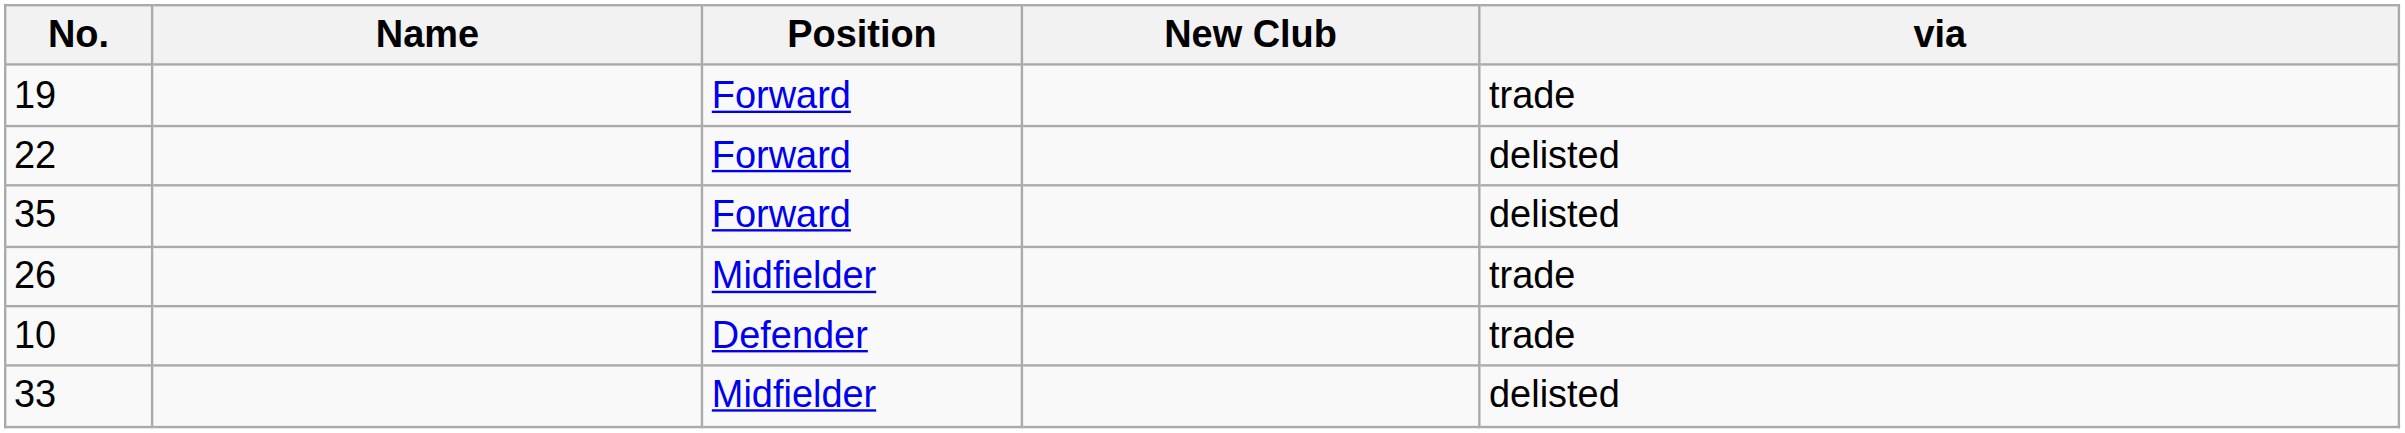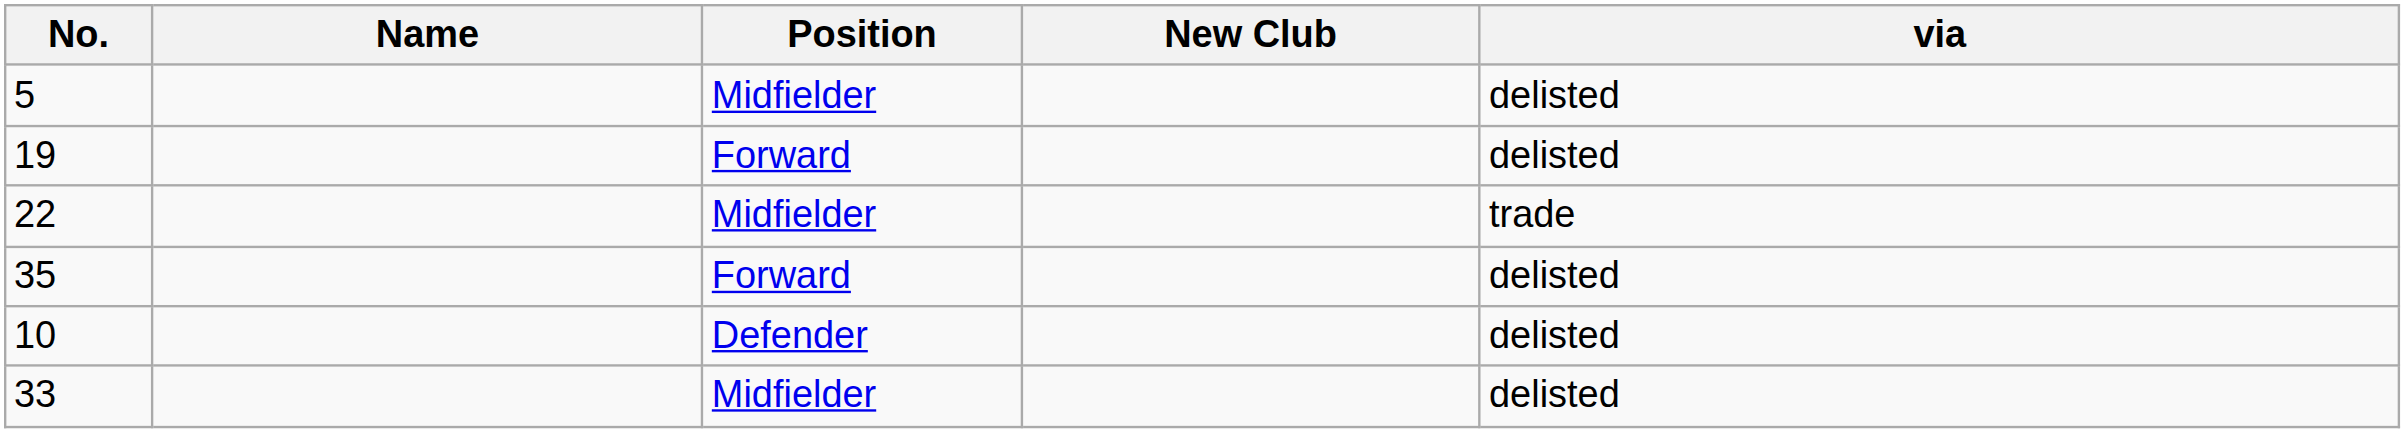 <table class="wikitable sortable" style="width:80%;">
 <tr style="background:#efefef;">
 <th width=1%>No.</th>
 <th width=6%>Name</th>
 <th width=2%>Position</th>
 <th width=5%>New Club</th>
 <th width=10%>via</th>
 </tr>
 <tr>
+<td align=left>5</td>
+<td></td>
+<td><a href='#'>Midfielder</a></td>
+<td></td>
+<td>delisted</td>
+</tr>
+<tr>
 <td align=left>19</td>
 <td></td>
 <td><a href='#'>Forward</a></td>
 <td></td>
-<td>trade</td>
+<td>delisted</td>
 </tr>
 <tr>
 <td align=left>22</td>
 <td></td>
-<td><a href='#'>Forward</a></td>
+<td><a href='#'>Midfielder</a></td>
 <td></td>
-<td>delisted</td>
+<td>trade</td>
 </tr>
 <tr>
 <td align=left>35</td>
 <td></td>
 <td><a href='#'>Forward</a></td>
 <td></td>
 <td>delisted</td>
 </tr>
 <tr>
-<td align=left>26</td>
-<td></td>
-<td><a href='#'>Midfielder</a></td>
-<td></td>
-<td>trade</td>
-</tr>
-<tr>
 <td align=left>10</td>
 <td></td>
 <td><a href='#'>Defender</a></td>
 <td></td>
-<td>trade</td>
+<td>delisted</td>
 </tr>
 <tr>
 <td align=left>33</td>
 <td></td>
 <td><a href='#'>Midfielder</a></td>
 <td></td>
 <td>delisted</td>
 </tr>
 </table>
